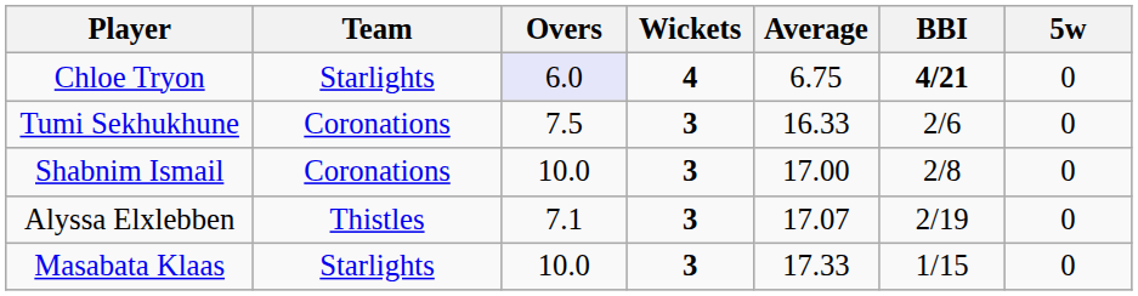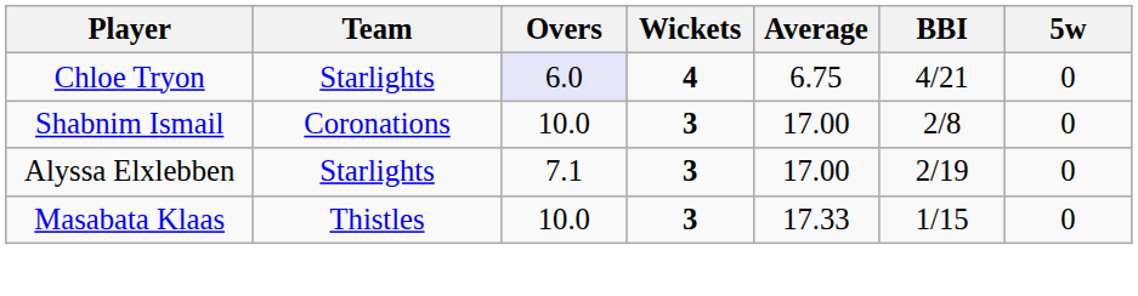 <table class="wikitable" style="text-align:center">
 <tr>
 <th width=125>Player</th>
 <th width=125>Team</th>
 <th width=60>Overs</th>
 <th width=60>Wickets</th>
 <th width=60>Average</th>
 <th width=60>BBI</th>
 <th width=60>5w</th>
 </tr>
 <tr>
 <td><a href='#'>Chloe Tryon</a></td>
 <td><a href='#'>Starlights</a></td>
 <td style="background: lavender;">6.0</td>
 <td><strong>4</strong></td>
 <td>6.75</td>
-<td><strong>4/21</strong></td>
-<td>0</td>
-</tr>
-<tr>
-<td><a href='#'>Tumi Sekhukhune</a></td>
-<td><a href='#'>Coronations</a></td>
-<td>7.5</td>
-<td><strong>3</strong></td>
-<td>16.33</td>
-<td>2/6</td>
+<td>4/21</td>
 <td>0</td>
 </tr>
 <tr>
 <td><a href='#'>Shabnim Ismail</a></td>
 <td><a href='#'>Coronations</a></td>
 <td>10.0</td>
 <td><strong>3</strong></td>
 <td>17.00</td>
 <td>2/8</td>
 <td>0</td>
 </tr>
 <tr>
 <td>Alyssa Elxlebben</td>
-<td><a href='#'>Thistles</a></td>
+<td><a href='#'>Starlights</a></td>
 <td>7.1</td>
 <td><strong>3</strong></td>
-<td>17.07</td>
+<td>17.00</td>
 <td>2/19</td>
 <td>0</td>
 </tr>
 <tr>
 <td><a href='#'>Masabata Klaas</a></td>
-<td><a href='#'>Starlights</a></td>
+<td><a href='#'>Thistles</a></td>
 <td>10.0</td>
 <td><strong>3</strong></td>
 <td>17.33</td>
 <td>1/15</td>
 <td>0</td>
 </tr>
 </table>
